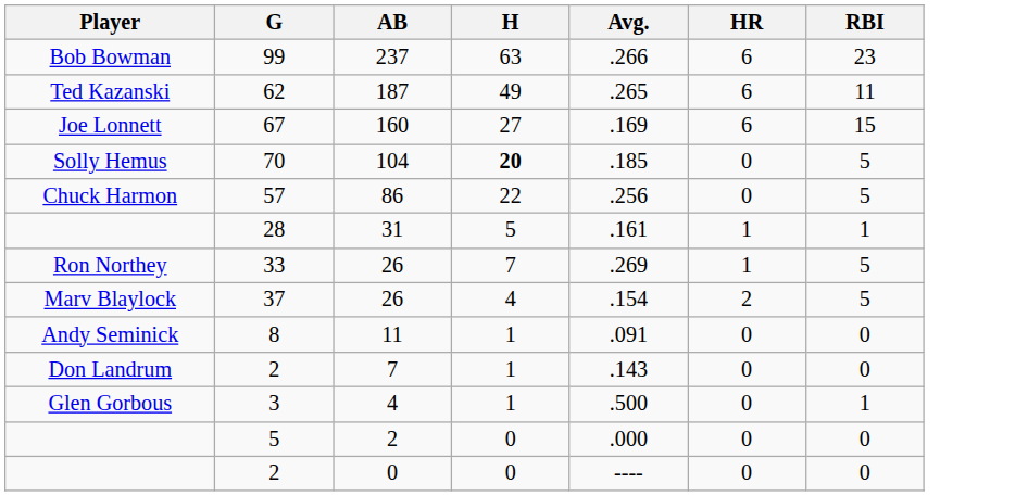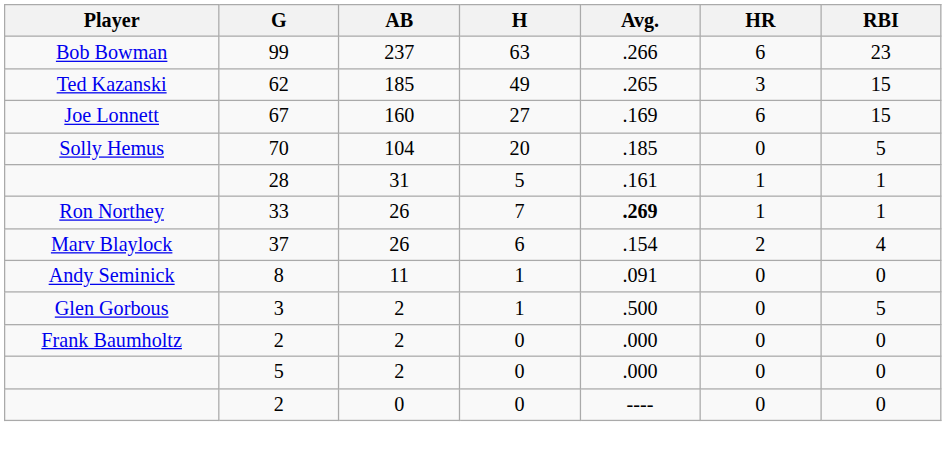 <table class="wikitable sortable">
 <tr>
 <th bgcolor="#DDDDFF" width="16%">Player</th>
 <th bgcolor="#DDDDFF" width="9%">G</th>
 <th bgcolor="#DDDDFF" width="9%">AB</th>
 <th bgcolor="#DDDDFF" width="9%">H</th>
 <th bgcolor="#DDDDFF" width="9%">Avg.</th>
 <th bgcolor="#DDDDFF" width="9%">HR</th>
 <th bgcolor="#DDDDFF" width="9%">RBI</th>
 </tr>
 <tr align="center">
 <td><a href='#'>Bob Bowman</a></td>
 <td>99</td>
 <td>237</td>
 <td>63</td>
 <td>.266</td>
 <td>6</td>
 <td>23</td>
 </tr>
 <tr align=center>
 <td><a href='#'>Ted Kazanski</a></td>
 <td>62</td>
-<td>187</td>
+<td>185</td>
 <td>49</td>
 <td>.265</td>
-<td>6</td>
-<td>11</td>
+<td>3</td>
+<td>15</td>
 </tr>
 <tr align=center>
 <td><a href='#'>Joe Lonnett</a></td>
 <td>67</td>
 <td>160</td>
 <td>27</td>
 <td>.169</td>
 <td>6</td>
 <td>15</td>
 </tr>
 <tr align=center>
 <td><a href='#'>Solly Hemus</a></td>
 <td>70</td>
 <td>104</td>
-<td><strong>20</strong></td>
+<td>20</td>
 <td>.185</td>
-<td>0</td>
-<td>5</td>
-</tr>
-<tr align=center>
-<td><a href='#'>Chuck Harmon</a></td>
-<td>57</td>
-<td>86</td>
-<td>22</td>
-<td>.256</td>
 <td>0</td>
 <td>5</td>
 </tr>
 <tr align=center>
 <td></td>
 <td>28</td>
 <td>31</td>
 <td>5</td>
 <td>.161</td>
 <td>1</td>
 <td>1</td>
 </tr>
 <tr align="center">
 <td><a href='#'>Ron Northey</a></td>
 <td>33</td>
 <td>26</td>
 <td>7</td>
-<td>.269</td>
+<td><strong>.269</strong></td>
 <td>1</td>
-<td>5</td>
+<td>1</td>
 </tr>
 <tr align=center>
 <td><a href='#'>Marv Blaylock</a></td>
 <td>37</td>
 <td>26</td>
-<td>4</td>
+<td>6</td>
 <td>.154</td>
 <td>2</td>
-<td>5</td>
+<td>4</td>
 </tr>
 <tr align=center>
 <td><a href='#'>Andy Seminick</a></td>
 <td>8</td>
 <td>11</td>
 <td>1</td>
 <td>.091</td>
 <td>0</td>
 <td>0</td>
 </tr>
 <tr align=center>
-<td><a href='#'>Don Landrum</a></td>
-<td>2</td>
-<td>7</td>
-<td>1</td>
-<td>.143</td>
-<td>0</td>
-<td>0</td>
-</tr>
-<tr align=center>
 <td><a href='#'>Glen Gorbous</a></td>
 <td>3</td>
-<td>4</td>
+<td>2</td>
 <td>1</td>
 <td>.500</td>
 <td>0</td>
-<td>1</td>
+<td>5</td>
+</tr>
+<tr align=center>
+<td><a href='#'>Frank Baumholtz</a></td>
+<td>2</td>
+<td>2</td>
+<td>0</td>
+<td>.000</td>
+<td>0</td>
+<td>0</td>
 </tr>
 <tr align=center>
 <td></td>
 <td>5</td>
 <td>2</td>
 <td>0</td>
 <td>.000</td>
 <td>0</td>
 <td>0</td>
 </tr>
 <tr align="center">
 <td></td>
 <td>2</td>
 <td>0</td>
 <td>0</td>
 <td>----</td>
 <td>0</td>
 <td>0</td>
 </tr>
 </table>
